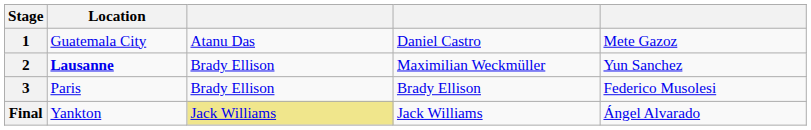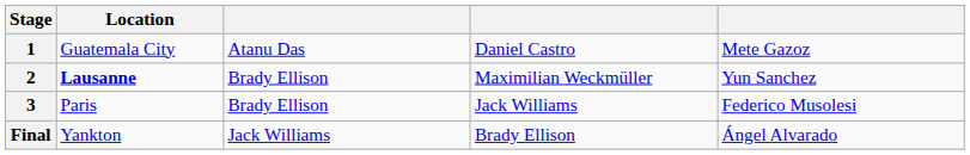 <table class="wikitable">
 <tr>
 <th>Stage</th>
 <th width=140>Location</th>
 <th width=210></th>
 <th width=210></th>
 <th width=210></th>
 </tr>
 <tr>
 <th>1</th>
 <td> <a href='#'>Guatemala City</a></td>
 <td> <a href='#'>Atanu Das</a></td>
 <td> <a href='#'>Daniel Castro</a></td>
 <td> <a href='#'>Mete Gazoz</a></td>
 </tr>
 <tr>
 <th>2</th>
 <td><strong> <a href='#'>Lausanne</a></strong></td>
 <td> <a href='#'>Brady Ellison</a></td>
 <td> <a href='#'>Maximilian Weckmüller</a></td>
 <td> <a href='#'>Yun Sanchez</a></td>
 </tr>
 <tr>
 <th>3</th>
 <td> <a href='#'>Paris</a></td>
 <td> <a href='#'>Brady Ellison</a></td>
-<td> <a href='#'>Brady Ellison</a></td>
+<td> <a href='#'>Jack Williams</a></td>
 <td> <a href='#'>Federico Musolesi</a></td>
 </tr>
 <tr>
 <th>Final</th>
 <td> <a href='#'>Yankton</a></td>
-<td style="background: khaki;"> <a href='#'>Jack Williams</a></td>
 <td> <a href='#'>Jack Williams</a></td>
+<td> <a href='#'>Brady Ellison</a></td>
 <td> <a href='#'>Ángel Alvarado</a></td>
 </tr>
 </table>
